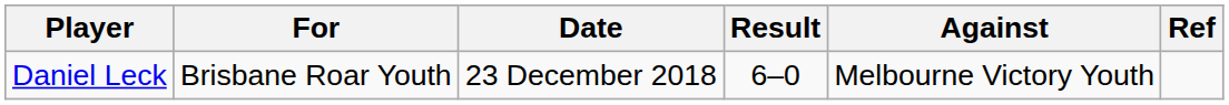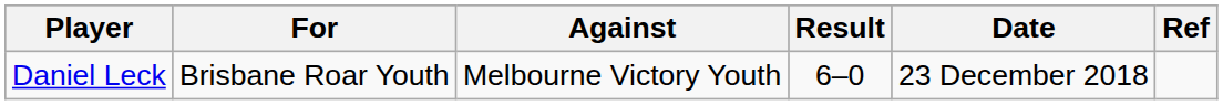 <table class="wikitable">
 <tr>
 <th>Player</th>
 <th>For</th>
+<th>Against</th>
+<th style="text-align:center">Result</th>
 <th>Date</th>
-<th style="text-align:center">Result</th>
-<th>Against</th>
 <th>Ref</th>
 </tr>
 <tr>
 <td> <a href='#'>Daniel Leck</a></td>
 <td>Brisbane Roar Youth</td>
+<td>Melbourne Victory Youth</td>
+<td style="text-align:center">6–0</td>
 <td>23 December 2018</td>
-<td style="text-align:center">6–0</td>
-<td>Melbourne Victory Youth</td>
 <td></td>
 </tr>
 </table>
